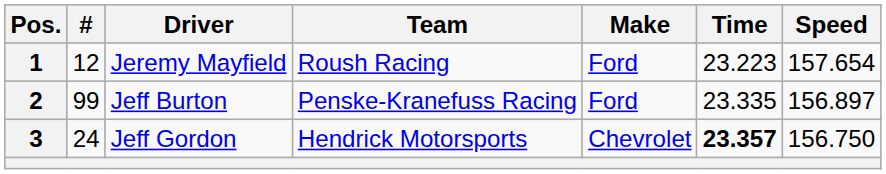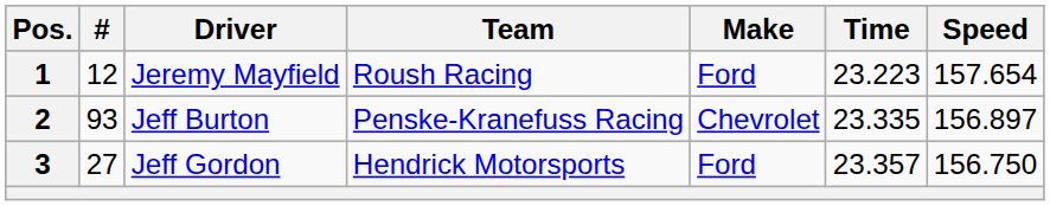 <table class="wikitable" style="font-size:95%">
 <tr>
 <th>Pos.</th>
 <th>#</th>
 <th>Driver</th>
 <th>Team</th>
 <th>Make</th>
 <th>Time</th>
 <th>Speed</th>
 </tr>
 <tr>
 <th>1</th>
 <td>12</td>
 <td><a href='#'>Jeremy Mayfield</a></td>
 <td><a href='#'>Roush Racing</a></td>
 <td><a href='#'>Ford</a></td>
 <td>23.223</td>
 <td>157.654</td>
 </tr>
 <tr>
 <th>2</th>
-<td>99</td>
+<td>93</td>
 <td><a href='#'>Jeff Burton</a></td>
 <td><a href='#'>Penske-Kranefuss Racing</a></td>
-<td><a href='#'>Ford</a></td>
+<td><a href='#'>Chevrolet</a></td>
 <td>23.335</td>
 <td>156.897</td>
 </tr>
 <tr>
 <th>3</th>
-<td>24</td>
+<td>27</td>
 <td><a href='#'>Jeff Gordon</a></td>
 <td><a href='#'>Hendrick Motorsports</a></td>
-<td><a href='#'>Chevrolet</a></td>
-<td><strong>23.357</strong></td>
+<td><a href='#'>Ford</a></td>
+<td>23.357</td>
 <td>156.750</td>
 </tr>
 <tr>
 <th colspan="7"></th>
 </tr>
 </table>
